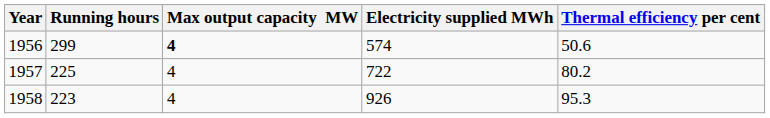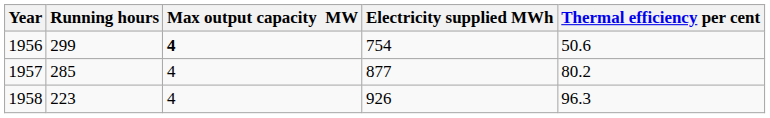 <table class="wikitable">
 <tr>
 <th>Year</th>
 <th>Running hours</th>
 <th>Max output capacity  MW</th>
 <th>Electricity supplied MWh</th>
 <th><a href='#'>Thermal efficiency</a> per cent</th>
 </tr>
 <tr>
 <td>1956</td>
 <td>299</td>
 <td><strong>4</strong></td>
-<td>574</td>
+<td>754</td>
 <td>50.6</td>
 </tr>
 <tr>
 <td>1957</td>
-<td>225</td>
+<td>285</td>
 <td>4</td>
-<td>722</td>
+<td>877</td>
 <td>80.2</td>
 </tr>
 <tr>
 <td>1958</td>
 <td>223</td>
 <td>4</td>
 <td>926</td>
-<td>95.3</td>
+<td>96.3</td>
 </tr>
 </table>
